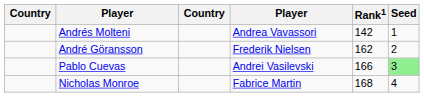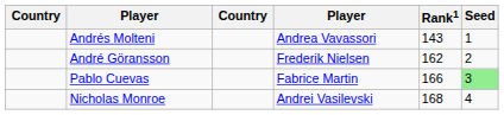 <table class="sortable wikitable">
 <tr>
 <th width="70">Country</th>
 <th width="175">Player</th>
 <th width="70">Country</th>
 <th width="175">Player</th>
 <th>Rank<sup>1</sup></th>
 <th>Seed</th>
 </tr>
 <tr>
 <td></td>
 <td><a href='#'>Andrés Molteni</a></td>
 <td></td>
 <td><a href='#'>Andrea Vavassori</a></td>
-<td>142</td>
+<td>143</td>
 <td>1</td>
 </tr>
 <tr>
 <td></td>
 <td><a href='#'>André Göransson</a></td>
 <td></td>
 <td><a href='#'>Frederik Nielsen</a></td>
 <td>162</td>
 <td>2</td>
 </tr>
 <tr>
 <td></td>
 <td><a href='#'>Pablo Cuevas</a></td>
 <td></td>
-<td><a href='#'>Andrei Vasilevski</a></td>
+<td><a href='#'>Fabrice Martin</a></td>
 <td>166</td>
 <td style="background: lightgreen;">3</td>
 </tr>
 <tr>
 <td></td>
 <td><a href='#'>Nicholas Monroe</a></td>
 <td></td>
-<td><a href='#'>Fabrice Martin</a></td>
+<td><a href='#'>Andrei Vasilevski</a></td>
 <td>168</td>
 <td>4</td>
 </tr>
 </table>
